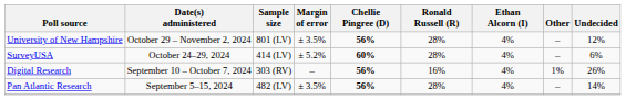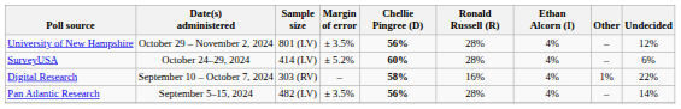 <table class="wikitable" style="font-size:90%;text-align:center;">
 <tr valign="bottom">
 <th>Poll source</th>
 <th>Date(s)<br>administered</th>
 <th>Sample<br>size</th>
 <th>Margin<br>of error</th>
 <th style="width:100px;">Chellie<br>Pingree (D)</th>
 <th style="width:100px;">Ronald<br>Russell (R)</th>
 <th style="width:100px;">Ethan<br>Alcorn (I)</th>
 <th>Other</th>
 <th>Undecided</th>
 </tr>
 <tr>
 <td style="text-align:left;"><a href='#'>University of New Hampshire</a></td>
 <td>October 29 – November 2, 2024</td>
 <td>801 (LV)</td>
 <td>± 3.5%</td>
 <td><strong>56%</strong></td>
 <td>28%</td>
 <td>4%</td>
 <td>–</td>
 <td>12%</td>
 </tr>
 <tr>
 <td style="text-align:left;"><a href='#'>SurveyUSA</a></td>
 <td>October 24–29, 2024</td>
 <td>414 (LV)</td>
 <td>± 5.2%</td>
 <td><strong>60%</strong></td>
 <td>28%</td>
 <td>4%</td>
 <td>–</td>
 <td>6%</td>
 </tr>
 <tr>
 <td style="text-align:left;"><a href='#'>Digital Research</a></td>
 <td>September 10 – October 7, 2024</td>
 <td>303 (RV)</td>
 <td>–</td>
-<td><strong>56%</strong></td>
+<td><strong>58%</strong></td>
 <td>16%</td>
 <td>4%</td>
 <td>1%</td>
-<td>26%</td>
+<td>22%</td>
 </tr>
 <tr>
 <td style="text-align:left;"><a href='#'>Pan Atlantic Research</a></td>
 <td>September 5–15, 2024</td>
 <td>482 (LV)</td>
 <td>± 3.5%</td>
 <td><strong>56%</strong></td>
 <td>28%</td>
 <td>4%</td>
 <td>–</td>
 <td>14%</td>
 </tr>
 <tr>
 </tr>
 </table>
